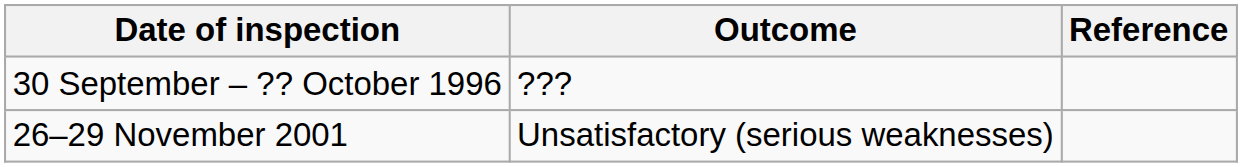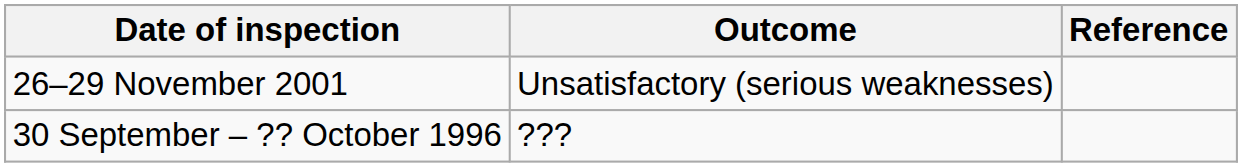 <table class="wikitable">
 <tr>
 <th>Date of inspection</th>
 <th>Outcome</th>
 <th>Reference</th>
 </tr>
 <tr>
+<td>26–29 November 2001</td>
+<td>Unsatisfactory (serious weaknesses)</td>
+<td></td>
+</tr>
+<tr>
 <td>30 September – ?? October 1996</td>
 <td>???</td>
 <td> </td>
 </tr>
-<tr>
-<td>26–29 November 2001</td>
-<td>Unsatisfactory (serious weaknesses)</td>
-<td></td>
-</tr>
 </table>
